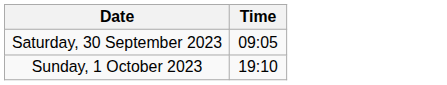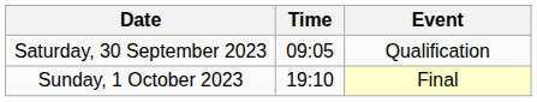 <table class = "wikitable" style="text-align:center;">
 <tr>
 <th width=220>Date</th>
 <th width=50>Time</th>
+<th width=150>Event</th>
 </tr>
 <tr>
 <td>Saturday, 30 September 2023</td>
 <td>09:05</td>
+<td>Qualification</td>
 </tr>
 <tr>
 <td>Sunday, 1 October 2023</td>
 <td>19:10</td>
+<td bgcolor=ffffcc>Final</td>
 </tr>
 </table>
